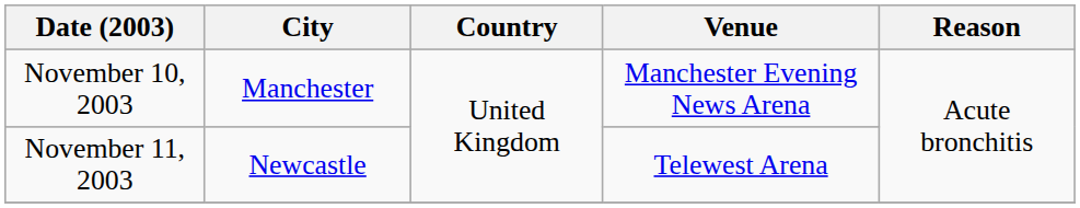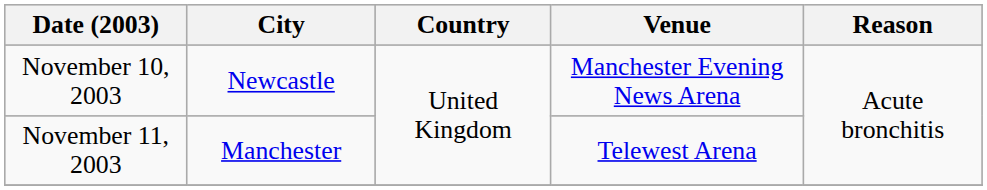 <table class="wikitable plainrowheaders" style="text-align:center;">
 <tr>
 <th scope="col" style="width:10em;">Date (2003)</th>
 <th scope="col" style="width:10em;">City</th>
 <th scope="col" style="width:10em;">Country</th>
 <th scope="col" style="width:16em;">Venue</th>
 <th scope="col" style="width:10em;">Reason</th>
 </tr>
 <tr>
 <td scope="row" style="text-align:center;">November 10, 2003</td>
-<td><a href='#'>Manchester</a></td>
+<td><a href='#'>Newcastle</a></td>
 <td rowspan="2">United Kingdom</td>
 <td><a href='#'>Manchester Evening News Arena</a></td>
 <td rowspan="2">Acute bronchitis</td>
 </tr>
 <tr>
 <td scope="row" style="text-align:center;">November 11, 2003</td>
-<td><a href='#'>Newcastle</a></td>
+<td><a href='#'>Manchester</a></td>
 <td><a href='#'>Telewest Arena</a></td>
 </tr>
 <tr>
 </tr>
 </table>
